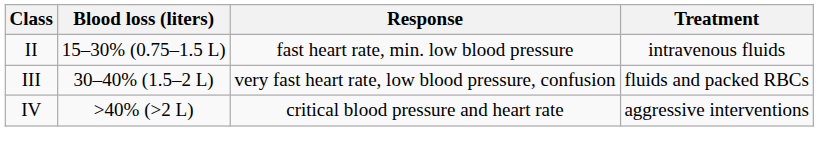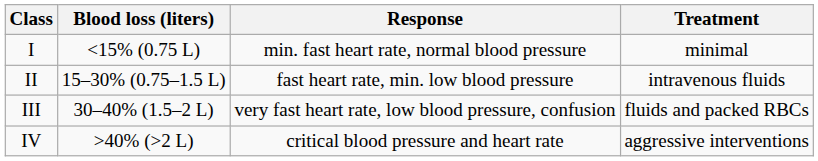 <table class="wikitable" style = "float: right; margin-left:15px; text-align:center">
 <tr>
 <th>Class</th>
 <th>Blood loss (liters)</th>
 <th>Response</th>
 <th>Treatment</th>
+</tr>
+<tr>
+<td>I</td>
+<td><15% (0.75 L)</td>
+<td>min. fast heart rate, normal blood pressure</td>
+<td>minimal</td>
 </tr>
 <tr>
 <td>II</td>
 <td>15–30% (0.75–1.5 L)</td>
 <td>fast heart rate, min. low blood pressure</td>
 <td>intravenous fluids</td>
 </tr>
 <tr>
 <td>III</td>
 <td>30–40% (1.5–2 L)</td>
 <td>very fast heart rate, low blood pressure, confusion</td>
 <td>fluids and packed RBCs</td>
 </tr>
 <tr>
 <td>IV</td>
 <td>>40% (>2 L)</td>
 <td>critical blood pressure and heart rate</td>
 <td>aggressive interventions</td>
 </tr>
 </table>
